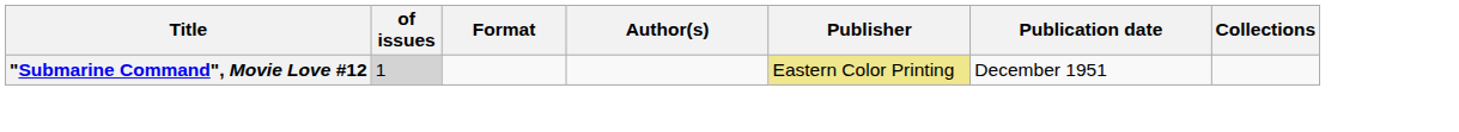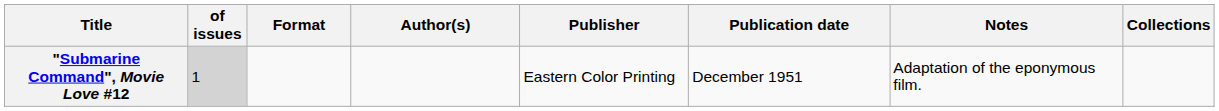 <table class="wikitable">
 <tr>
 <th>Title</th>
 <th style="width:40pt"> of issues</th>
 <th style="width:75pt">Format</th>
 <th style="width:125pt">Author(s)</th>
 <th style="width:125pt">Publisher</th>
 <th style="width:150pt">Publication date</th>
+<th style="width:175pt">Notes</th>
 <th>Collections</th>
 </tr>
 <tr>
 <th>"<a href='#'>Submarine Command</a>", <em>Movie Love</em> #12</th>
 <td style="background: lightgrey;">1</td>
 <td></td>
 <td></td>
-<td style="background: khaki;">Eastern Color Printing</td>
+<td>Eastern Color Printing</td>
 <td>December 1951</td>
+<td>Adaptation of the eponymous film.</td>
 <td></td>
 </tr>
 </table>
